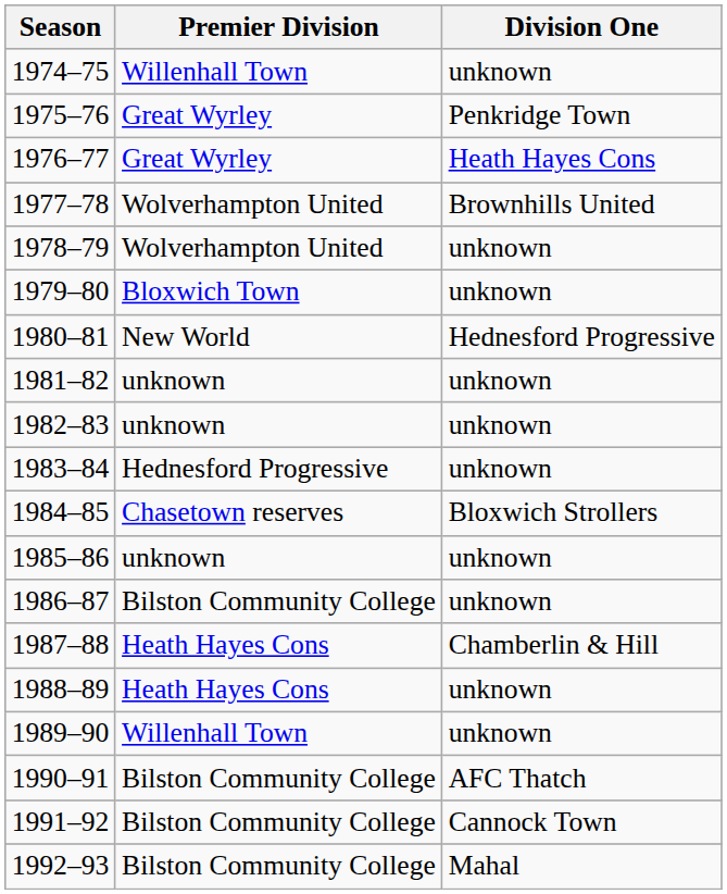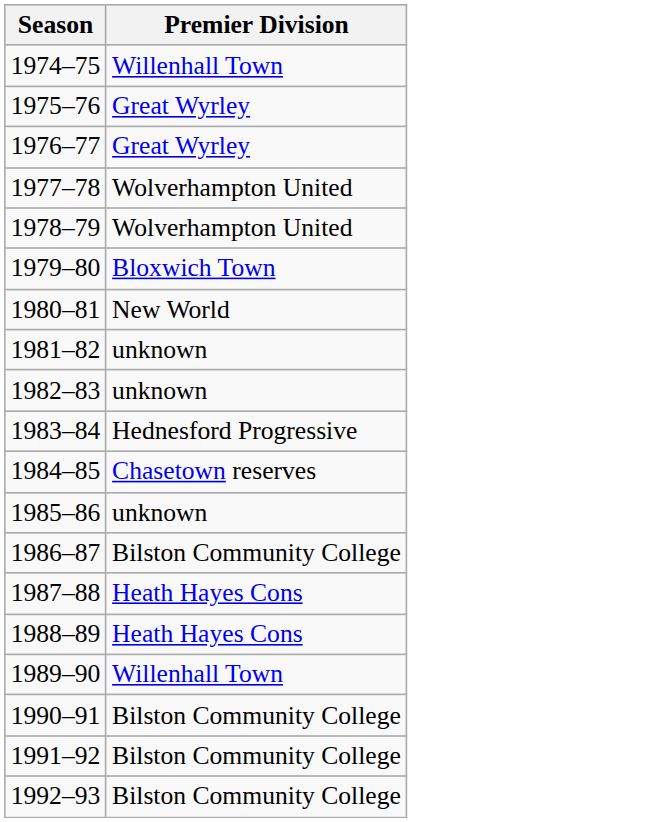 <table class=wikitable>
 <tr>
 <th>Season</th>
 <th>Premier Division</th>
-<th>Division One</th>
 </tr>
 <tr>
 <td>1974–75</td>
 <td><a href='#'>Willenhall Town</a></td>
-<td>unknown</td>
 </tr>
 <tr>
 <td>1975–76</td>
 <td><a href='#'>Great Wyrley</a></td>
-<td>Penkridge Town</td>
 </tr>
 <tr>
 <td>1976–77</td>
 <td><a href='#'>Great Wyrley</a></td>
-<td><a href='#'>Heath Hayes Cons</a></td>
 </tr>
 <tr>
 <td>1977–78</td>
 <td>Wolverhampton United</td>
-<td>Brownhills United</td>
 </tr>
 <tr>
 <td>1978–79</td>
 <td>Wolverhampton United</td>
-<td>unknown</td>
 </tr>
 <tr>
 <td>1979–80</td>
 <td><a href='#'>Bloxwich Town</a></td>
-<td>unknown</td>
 </tr>
 <tr>
 <td>1980–81</td>
 <td>New World</td>
-<td>Hednesford Progressive</td>
 </tr>
 <tr>
 <td>1981–82</td>
-<td>unknown</td>
 <td>unknown</td>
 </tr>
 <tr>
 <td>1982–83</td>
 <td>unknown</td>
-<td>unknown</td>
 </tr>
 <tr>
 <td>1983–84</td>
 <td>Hednesford Progressive</td>
-<td>unknown</td>
 </tr>
 <tr>
 <td>1984–85</td>
 <td><a href='#'>Chasetown</a> reserves</td>
-<td>Bloxwich Strollers</td>
 </tr>
 <tr>
 <td>1985–86</td>
-<td>unknown</td>
 <td>unknown</td>
 </tr>
 <tr>
 <td>1986–87</td>
 <td>Bilston Community College</td>
-<td>unknown</td>
 </tr>
 <tr>
 <td>1987–88</td>
 <td><a href='#'>Heath Hayes Cons</a></td>
-<td>Chamberlin & Hill</td>
 </tr>
 <tr>
 <td>1988–89</td>
 <td><a href='#'>Heath Hayes Cons</a></td>
-<td>unknown</td>
 </tr>
 <tr>
 <td>1989–90</td>
 <td><a href='#'>Willenhall Town</a></td>
-<td>unknown</td>
 </tr>
 <tr>
 <td>1990–91</td>
 <td>Bilston Community College</td>
-<td>AFC Thatch</td>
 </tr>
 <tr>
 <td>1991–92</td>
 <td>Bilston Community College</td>
-<td>Cannock Town</td>
 </tr>
 <tr>
 <td>1992–93</td>
 <td>Bilston Community College</td>
-<td>Mahal</td>
 </tr>
 </table>
